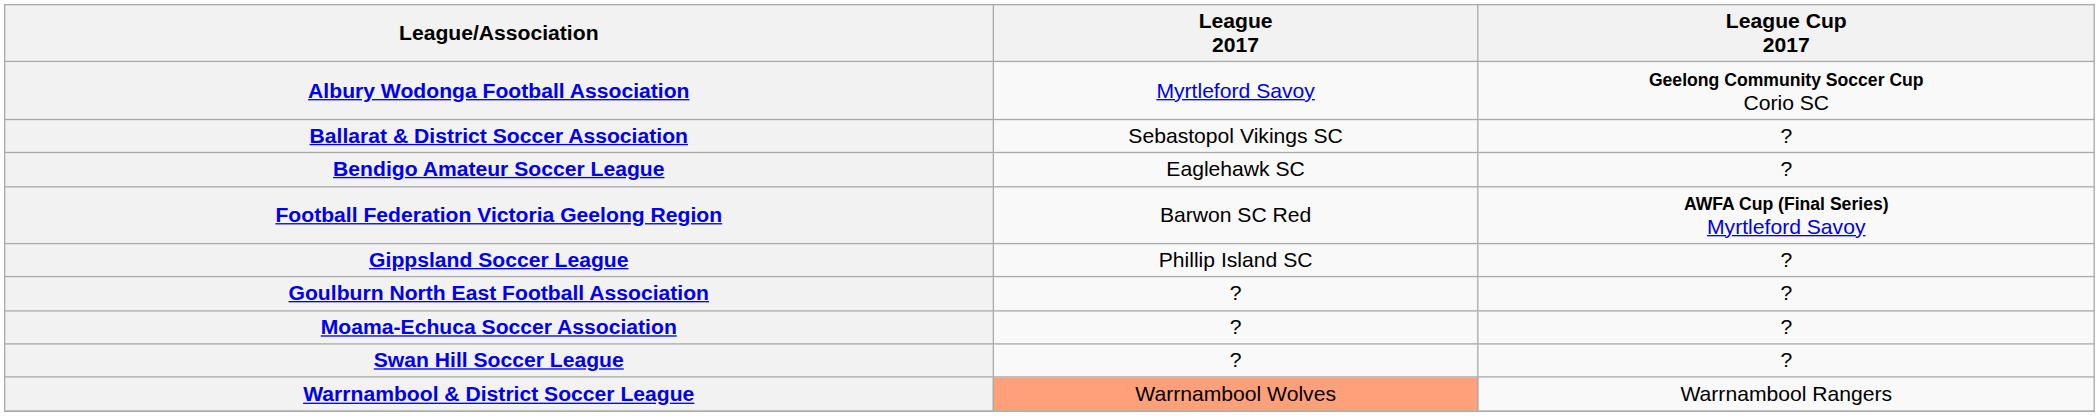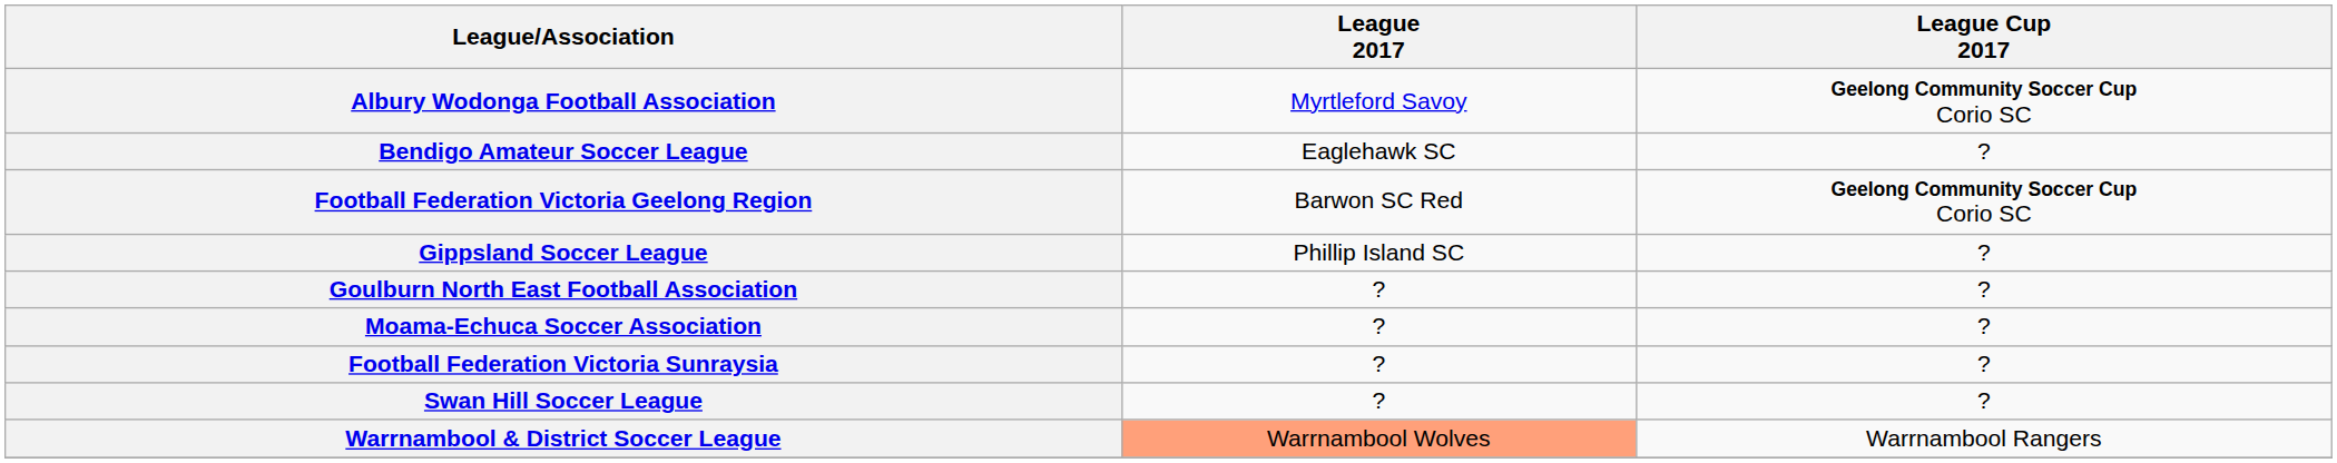 <table class="wikitable sortable" style="width:100%; text-align:left">
 <tr>
 <th><strong>League/Association</strong><br></th>
 <th><strong>League</strong><br>2017</th>
 <th><strong>League Cup</strong><br>2017</th>
 </tr>
 <tr>
 <th><strong><a href='#'>Albury Wodonga Football Association</a></strong></th>
 <td style="text-align:center;"><a href='#'>Myrtleford Savoy</a></td>
 <td style="text-align:center;"><small><strong>Geelong Community Soccer Cup</strong></small><br>Corio SC </td>
 </tr>
 <tr>
-<th><strong><a href='#'>Ballarat & District Soccer Association</a></strong></th>
-<td style="text-align:center;">Sebastopol Vikings SC </td>
-<td style="text-align:center;">?</td>
-</tr>
-<tr>
 <th><strong><a href='#'>Bendigo Amateur Soccer League</a></strong></th>
 <td style="text-align:center;">Eaglehawk SC </td>
 <td style="text-align:center;">?</td>
 </tr>
 <tr>
 <th><strong><a href='#'>Football Federation Victoria Geelong Region</a></strong></th>
 <td style="text-align:center;">Barwon SC Red </td>
-<td style="text-align:center;"><small><strong>AWFA Cup (Final Series)</strong></small><br><a href='#'>Myrtleford Savoy</a></td>
+<td style="text-align:center;"><small><strong>Geelong Community Soccer Cup</strong></small><br>Corio SC </td>
 </tr>
 <tr>
 <th><strong><a href='#'>Gippsland Soccer League</a></strong></th>
 <td style="text-align:center;">Phillip Island SC </td>
 <td style="text-align:center;">?</td>
 </tr>
 <tr>
 <th><strong><a href='#'>Goulburn North East Football Association</a></strong></th>
 <td style="text-align:center;">?</td>
 <td style="text-align:center;">?</td>
 </tr>
 <tr>
 <th><strong><a href='#'>Moama-Echuca Soccer Association</a></strong></th>
 <td style="text-align:center;">?</td>
 <td style="text-align:center;">?</td>
 </tr>
 <tr>
+<th><strong><a href='#'>Football Federation Victoria Sunraysia</a></strong></th>
+<td style="text-align:center;">?</td>
+<td style="text-align:center;">?</td>
+</tr>
+<tr>
 <th><strong><a href='#'>Swan Hill Soccer League</a></strong></th>
 <td style="text-align:center;">?</td>
 <td style="text-align:center;">?</td>
 </tr>
 <tr>
 <th><strong><a href='#'>Warrnambool & District Soccer League</a></strong></th>
 <td style="background: lightsalmon; text-align:center;">Warrnambool Wolves </td>
 <td style="text-align:center;">Warrnambool Rangers </td>
 </tr>
 <tr>
 </tr>
 </table>
